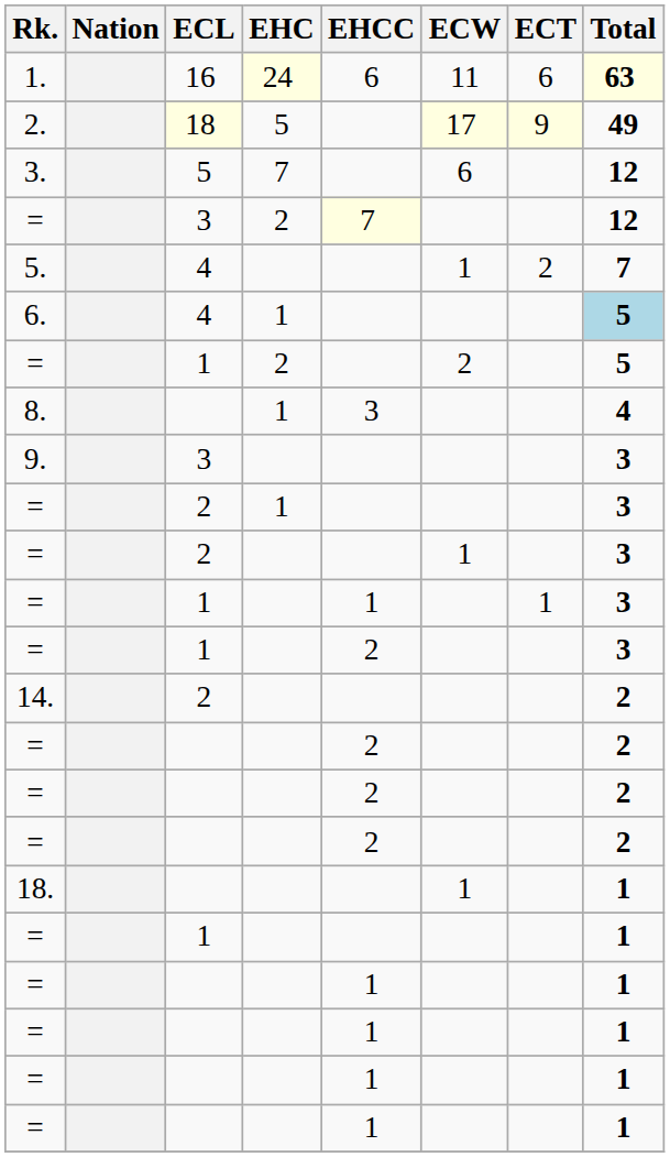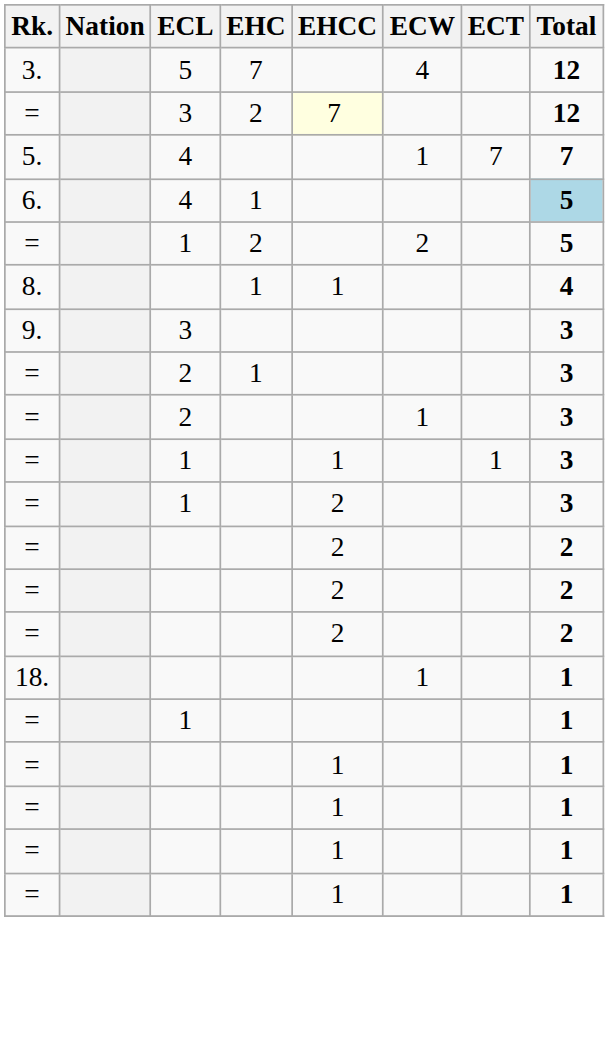 <table class="sortable plainrowheaders wikitable">
 <tr>
 <th scope="col">Rk.</th>
 <th scope="col">Nation</th>
 <th scope="col">ECL</th>
 <th scope="col">EHC</th>
 <th scope="col">EHCC</th>
 <th scope="col">ECW</th>
 <th scope="col">ECT</th>
 <th scope="col">Total</th>
 </tr>
 <tr>
-<td align=center>1.</td>
-<th scope=row align="left"></th>
-<td align=center>16 </td>
-<td style="text-align:center; background:#ffffe0;">24 </td>
-<td align=center>6</td>
-<td align=center>11</td>
-<td align=center>6</td>
-<td style="text-align:center; background:#ffffe0;"><strong>63</strong> </td>
-</tr>
-<tr>
-<td align=center>2.</td>
-<th scope=row align="left"></th>
-<td style="text-align:center; background:#ffffe0;">18 </td>
-<td align=center>5</td>
-<td align=center></td>
-<td style="text-align:center; background:#ffffe0;">17 </td>
-<td style="text-align:center; background:#ffffe0;">9 </td>
-<td align=center><strong>49</strong></td>
-</tr>
-<tr>
 <td align=center>3.</td>
 <th scope=row align="left"></th>
 <td align=center>5</td>
 <td align=center>7</td>
 <td align=center></td>
-<td align=center>6</td>
+<td align=center>4</td>
 <td align=center></td>
 <td align=center><strong>12</strong></td>
 </tr>
 <tr>
 <td align=center>=</td>
 <th scope=row align="left"></th>
 <td align=center>3</td>
 <td align=center>2</td>
 <td style="text-align:center; background:#ffffe0;">7 </td>
 <td align=center></td>
 <td align=center></td>
 <td align=center><strong> 12</strong></td>
 </tr>
 <tr>
 <td align=center>5.</td>
 <th scope=row align="left"></th>
 <td align=center>4</td>
 <td align=center></td>
 <td align=center></td>
 <td align=center>1</td>
-<td align=center>2</td>
+<td align=center>7</td>
 <td align=center><strong>7</strong></td>
 </tr>
 <tr>
 <td align=center>6.</td>
 <th scope=row align="left"></th>
 <td align=center>4</td>
 <td align=center>1</td>
 <td align=center></td>
 <td align=center></td>
 <td align=center></td>
 <td align=center style="background: lightblue;"><strong>5</strong></td>
 </tr>
 <tr>
 <td align=center>=</td>
 <th scope=row align="left"></th>
 <td align=center>1</td>
 <td align=center>2</td>
 <td align=center></td>
 <td align=center>2</td>
 <td align=center></td>
 <td align=center><strong>5</strong></td>
 </tr>
 <tr>
 <td align=center>8.</td>
 <th scope=row align="left"></th>
 <td align=center></td>
 <td align=center>1</td>
-<td align=center>3</td>
+<td align=center>1</td>
 <td align=center></td>
 <td align=center></td>
 <td align=center><strong> 4</strong></td>
 </tr>
 <tr>
 <td align=center>9.</td>
 <th scope=row align="left"></th>
 <td align=center>3</td>
 <td align=center></td>
 <td align=center></td>
 <td align=center></td>
 <td align=center></td>
 <td align=center><strong> 3</strong></td>
 </tr>
 <tr>
 <td align=center>=</td>
 <th scope=row align="left"></th>
 <td align=center>2</td>
 <td align=center>1</td>
 <td align=center></td>
 <td align=center></td>
 <td align=center></td>
 <td align=center><strong> 3</strong></td>
 </tr>
 <tr>
 <td align=center>=</td>
 <th scope=row align="left"></th>
 <td align=center>2</td>
 <td align=center></td>
 <td align=center></td>
 <td align=center>1</td>
 <td align=center></td>
 <td align=center><strong> 3</strong></td>
 </tr>
 <tr>
 <td align=center>=</td>
 <th scope=row align="left"></th>
 <td align=center>1</td>
 <td align=center></td>
 <td align=center>1</td>
 <td align=center></td>
 <td align=center>1</td>
 <td align=center><strong>3</strong></td>
 </tr>
 <tr>
 <td align=center>=</td>
 <th scope=row align="left"></th>
 <td align=center>1</td>
 <td align=center></td>
 <td align=center>2</td>
 <td align=center></td>
 <td align=center></td>
 <td align=center><strong> 3</strong></td>
-</tr>
-<tr>
-<td align=center>14.</td>
-<th scope=row align="left"></th>
-<td align=center>2</td>
-<td align=center></td>
-<td align=center></td>
-<td align=center></td>
-<td align=center></td>
-<td align=center><strong> 2</strong></td>
 </tr>
 <tr>
 <td align=center>=</td>
 <th scope=row align="left"></th>
 <td align=center></td>
 <td align=center></td>
 <td align=center>2</td>
 <td align=center></td>
 <td align=center></td>
 <td align=center><strong> 2</strong></td>
 </tr>
 <tr>
 <td align=center>=</td>
 <th scope=row align="left"></th>
 <td align=center></td>
 <td align=center></td>
 <td align=center>2</td>
 <td align=center></td>
 <td align=center></td>
 <td align=center><strong>2</strong></td>
 </tr>
 <tr>
 <td align=center>=</td>
 <th scope=row align="left"></th>
 <td align=center></td>
 <td align=center></td>
 <td align=center>2</td>
 <td align=center></td>
 <td align=center></td>
 <td align=center><strong> 2</strong></td>
 </tr>
 <tr>
 <td align=center>18.</td>
 <th scope=row align="left"></th>
 <td align=center></td>
 <td align=center></td>
 <td align=center></td>
 <td align=center>1</td>
 <td align=center></td>
 <td align=center><strong> 1</strong></td>
 </tr>
 <tr>
 <td align=center>=</td>
 <th scope=row align="left"></th>
 <td align=center>1</td>
 <td align=center></td>
 <td align=center></td>
 <td align=center></td>
 <td align=center></td>
 <td align=center><strong> 1</strong></td>
 </tr>
 <tr>
 <td align=center>=</td>
 <th scope=row align="left"></th>
 <td align=center></td>
 <td align=center></td>
 <td align=center>1</td>
 <td align=center></td>
 <td align=center></td>
 <td align=center><strong>1</strong></td>
 </tr>
 <tr>
 <td align=center>=</td>
 <th scope=row align="left"></th>
 <td align=center></td>
 <td align=center></td>
 <td align=center>1</td>
 <td align=center></td>
 <td align=center></td>
 <td align=center><strong> 1</strong></td>
 </tr>
 <tr>
 <td align=center>=</td>
 <th scope=row align="left"></th>
 <td align=center></td>
 <td align=center></td>
 <td align=center>1</td>
 <td align=center></td>
 <td align=center></td>
 <td align=center><strong> 1</strong></td>
 </tr>
 <tr>
 <td align=center>=</td>
 <th scope=row align="left"></th>
 <td align=center></td>
 <td align=center></td>
 <td align=center>1</td>
 <td align=center></td>
 <td align=center></td>
 <td align=center><strong> 1</strong></td>
 </tr>
 <tr>
 </tr>
 </table>
